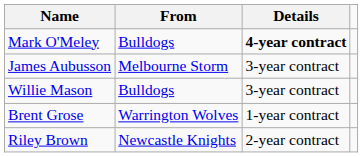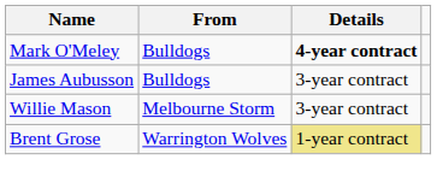 <table class="wikitable">
 <tr>
 <th>Name</th>
 <th>From</th>
 <th>Details</th>
 </tr>
 <tr>
 <td><a href='#'>Mark O'Meley</a></td>
 <td><a href='#'>Bulldogs</a></td>
 <td><strong>4-year contract</strong></td>
 <td></td>
 </tr>
 <tr>
 <td><a href='#'>James Aubusson</a></td>
-<td><a href='#'>Melbourne Storm</a></td>
+<td><a href='#'>Bulldogs</a></td>
 <td>3-year contract</td>
 <td></td>
 </tr>
 <tr>
 <td><a href='#'>Willie Mason</a></td>
-<td><a href='#'>Bulldogs</a></td>
+<td><a href='#'>Melbourne Storm</a></td>
 <td>3-year contract</td>
 <td></td>
 </tr>
 <tr>
 <td><a href='#'>Brent Grose</a></td>
 <td><a href='#'>Warrington Wolves</a></td>
-<td>1-year contract</td>
-<td></td>
-</tr>
-<tr>
-<td><a href='#'>Riley Brown</a></td>
-<td><a href='#'>Newcastle Knights</a></td>
-<td>2-year contract</td>
+<td style="background: khaki;">1-year contract</td>
 <td></td>
 </tr>
 </table>
